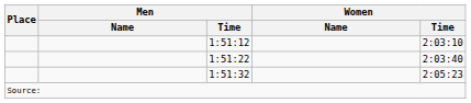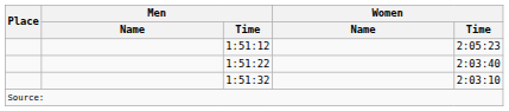 <table class="wikitable" style="font-size:95%;">
 <tr>
 <th rowspan="2">Place</th>
 <th colspan="2">Men</th>
 <th colspan="2">Women</th>
 </tr>
 <tr>
 <th style="width: 17em">Name</th>
 <th>Time</th>
 <th style="width: 17em">Name</th>
 <th>Time</th>
 </tr>
 <tr>
 <td align="center"></td>
 <td></td>
 <td>1:51:12</td>
 <td></td>
-<td>2:03:10</td>
+<td>2:05:23</td>
 </tr>
 <tr>
 <td align="center"></td>
 <td></td>
 <td>1:51:22</td>
 <td></td>
 <td>2:03:40</td>
 </tr>
 <tr>
 <td align="center"></td>
 <td></td>
 <td>1:51:32</td>
 <td></td>
-<td>2:05:23</td>
+<td>2:03:10</td>
 </tr>
 <tr>
 <td colspan="7"><small>Source:</small></td>
 </tr>
 </table>
